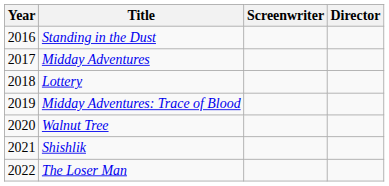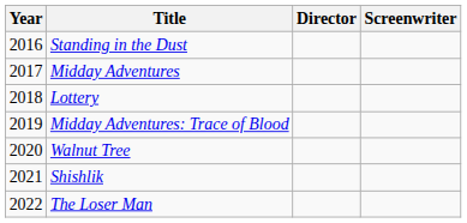 <table class="wikitable sortable">
 <tr>
 <th>Year</th>
 <th>Title</th>
+<th>Director</th>
 <th>Screenwriter</th>
-<th>Director</th>
 </tr>
 <tr>
 <td>2016</td>
 <td><em><a href='#'>Standing in the Dust</a></em></td>
 <td></td>
 <td></td>
 </tr>
 <tr>
 <td>2017</td>
 <td><em><a href='#'>Midday Adventures</a></em></td>
 <td></td>
 <td></td>
 </tr>
 <tr>
 <td>2018</td>
 <td><em><a href='#'>Lottery</a></em></td>
 <td></td>
 <td></td>
 </tr>
 <tr>
 <td>2019</td>
 <td><em><a href='#'>Midday Adventures: Trace of Blood</a></em></td>
 <td></td>
 <td></td>
 </tr>
 <tr>
 <td>2020</td>
 <td><em><a href='#'>Walnut Tree</a></em></td>
 <td></td>
 <td></td>
 </tr>
 <tr>
 <td>2021</td>
 <td><em><a href='#'>Shishlik</a></em></td>
 <td></td>
 <td></td>
 </tr>
 <tr>
 <td>2022</td>
 <td><em><a href='#'>The Loser Man</a></em></td>
 <td></td>
 <td></td>
 </tr>
 </table>
